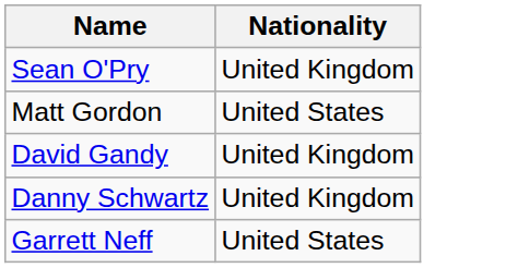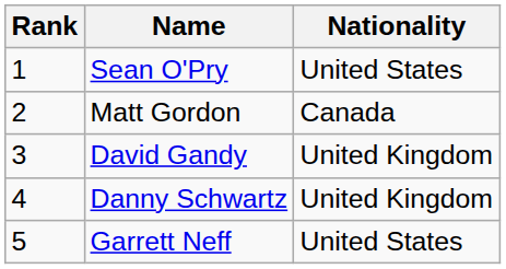 <table class="wikitable sortable" border="0">
 <tr>
+<th scope="col">Rank</th>
 <th scope="col">Name</th>
 <th scope="col">Nationality</th>
 </tr>
 <tr>
+<td>1</td>
 <td><a href='#'>Sean O'Pry</a></td>
-<td>United Kingdom</td>
-</tr>
-<tr>
-<td>Matt Gordon</td>
 <td>United States</td>
 </tr>
 <tr>
+<td>2</td>
+<td>Matt Gordon</td>
+<td>Canada</td>
+</tr>
+<tr>
+<td>3</td>
 <td><a href='#'>David Gandy</a></td>
 <td>United Kingdom</td>
 </tr>
 <tr>
+<td>4</td>
 <td><a href='#'>Danny Schwartz</a></td>
 <td>United Kingdom</td>
 </tr>
 <tr>
+<td>5</td>
 <td><a href='#'>Garrett Neff</a></td>
 <td>United States</td>
 </tr>
 </table>
